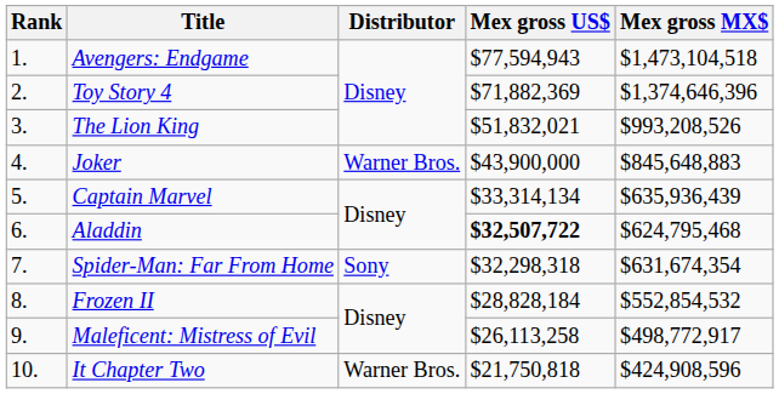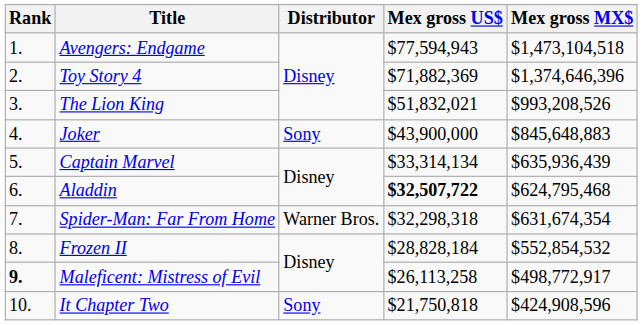 <table class="wikitable sortable" style="margin:auto; margin:auto;">
 <tr>
 <th>Rank</th>
 <th>Title</th>
 <th>Distributor</th>
 <th>Mex gross <a href='#'>US$</a></th>
 <th>Mex gross <a href='#'>MX$</a></th>
 </tr>
 <tr>
 <td>1.</td>
 <td><em><a href='#'>Avengers: Endgame</a></em></td>
 <td rowspan="3"><a href='#'>Disney</a></td>
 <td>$77,594,943</td>
 <td>$1,473,104,518</td>
 </tr>
 <tr>
 <td>2.</td>
 <td><em><a href='#'>Toy Story 4</a></em></td>
 <td>$71,882,369</td>
 <td>$1,374,646,396</td>
 </tr>
 <tr>
 <td>3.</td>
 <td><em><a href='#'>The Lion King</a></em></td>
 <td>$51,832,021</td>
 <td>$993,208,526</td>
 </tr>
 <tr>
 <td>4.</td>
 <td><em><a href='#'>Joker</a></em></td>
-<td><a href='#'>Warner Bros.</a></td>
+<td><a href='#'>Sony</a></td>
 <td>$43,900,000</td>
 <td>$845,648,883</td>
 </tr>
 <tr>
 <td>5.</td>
 <td><em><a href='#'>Captain Marvel</a></em></td>
 <td rowspan="2">Disney</td>
 <td>$33,314,134</td>
 <td>$635,936,439</td>
 </tr>
 <tr>
 <td>6.</td>
 <td><em><a href='#'>Aladdin</a></em></td>
 <td><strong>$32,507,722</strong></td>
 <td>$624,795,468</td>
 </tr>
 <tr>
 <td>7.</td>
 <td><em><a href='#'>Spider-Man: Far From Home</a></em></td>
-<td><a href='#'>Sony</a></td>
+<td>Warner Bros.</td>
 <td>$32,298,318</td>
 <td>$631,674,354</td>
 </tr>
 <tr>
 <td>8.</td>
 <td><em><a href='#'>Frozen II</a></em></td>
 <td rowspan="2">Disney</td>
 <td>$28,828,184</td>
 <td>$552,854,532</td>
 </tr>
 <tr>
-<td>9.</td>
+<td><strong>9.</strong></td>
 <td><em><a href='#'>Maleficent: Mistress of Evil</a></em></td>
 <td>$26,113,258</td>
 <td>$498,772,917</td>
 </tr>
 <tr>
 <td>10.</td>
 <td><em><a href='#'>It Chapter Two</a></em></td>
-<td>Warner Bros.</td>
+<td><a href='#'>Sony</a></td>
 <td>$21,750,818</td>
 <td>$424,908,596</td>
 </tr>
 </table>
